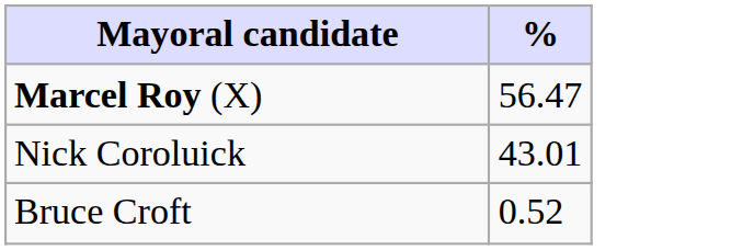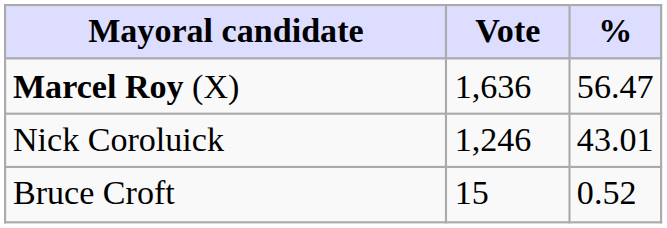 <table class="wikitable">
 <tr>
 <th style="background:#ddf; width:200px;">Mayoral candidate</th>
+<th style="background:#ddf; width:50px;">Vote</th>
 <th style="background:#ddf; width:30px;">%</th>
 </tr>
 <tr>
 <td><strong>Marcel Roy</strong> (X)</td>
+<td>1,636</td>
 <td>56.47</td>
 </tr>
 <tr>
 <td>Nick Coroluick</td>
+<td>1,246</td>
 <td>43.01</td>
 </tr>
 <tr>
 <td>Bruce Croft</td>
+<td>15</td>
 <td>0.52</td>
 </tr>
 </table>
